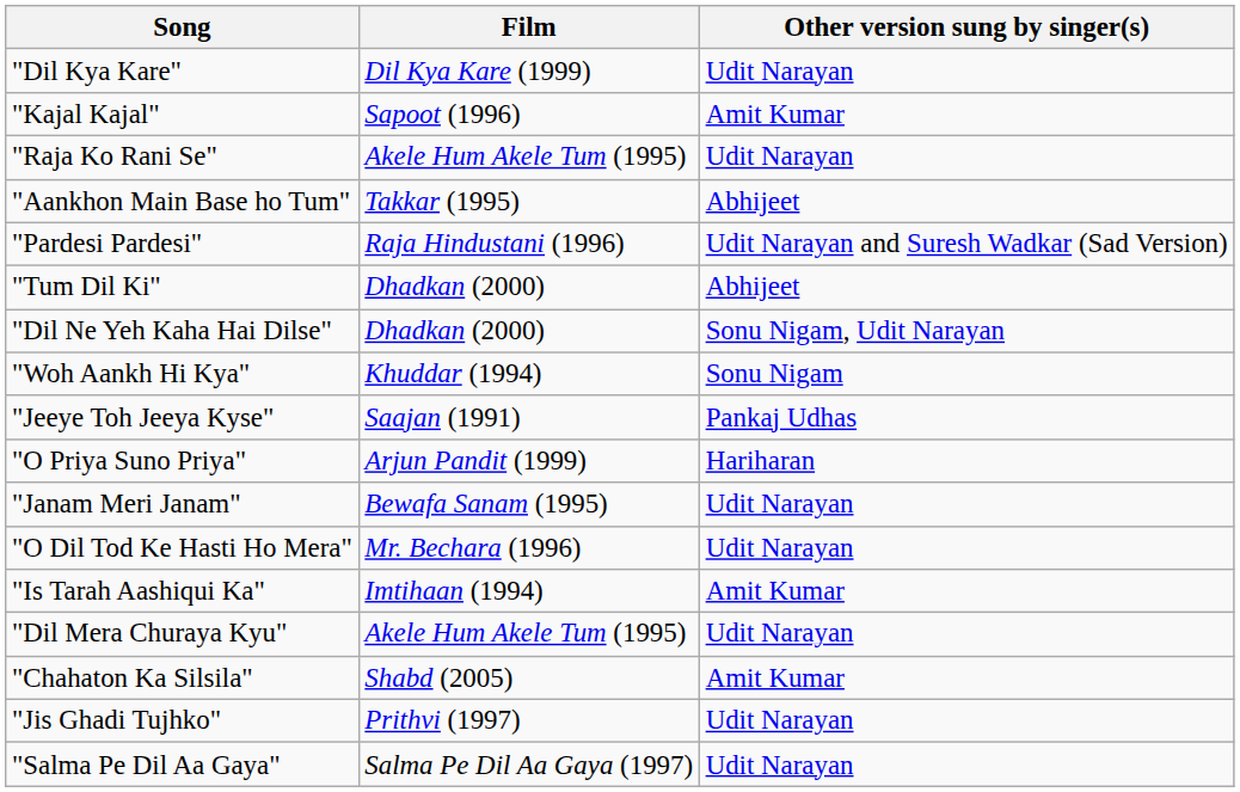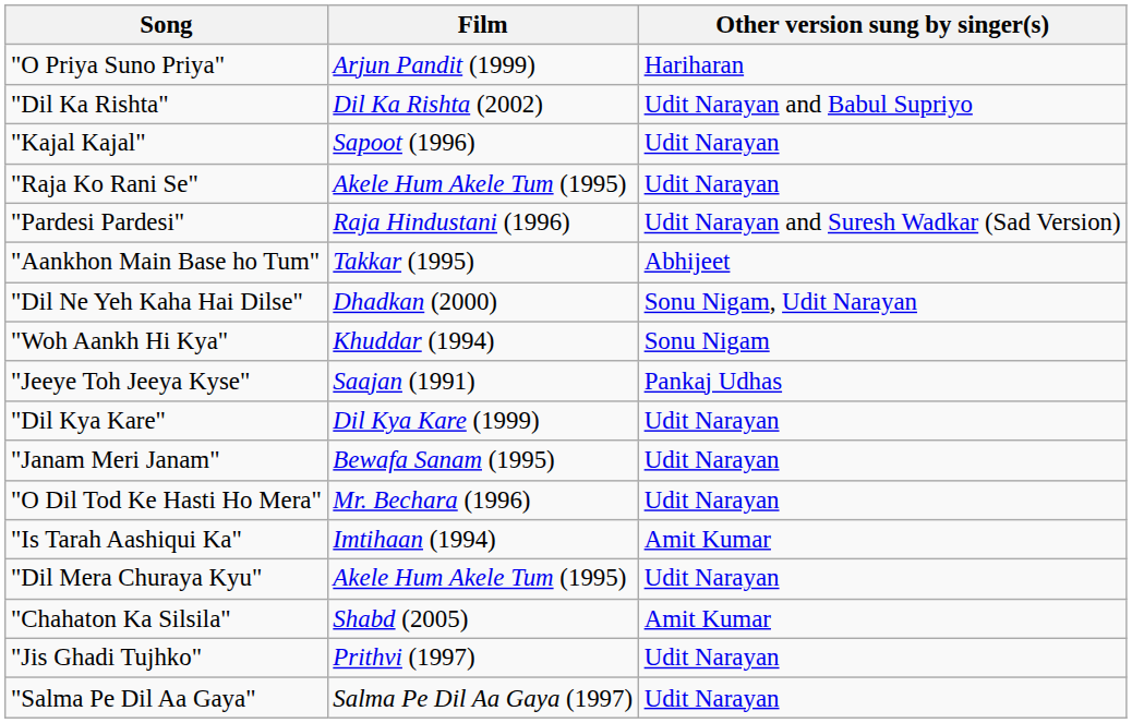 <table class="wikitable sortable">
 <tr>
 <th>Song</th>
 <th>Film</th>
 <th>Other version sung by singer(s)</th>
 </tr>
 <tr>
-<td>"Dil Kya Kare"</td>
-<td><em><a href='#'>Dil Kya Kare</a></em> (1999)</td>
-<td><a href='#'>Udit Narayan</a></td>
+<td>"O Priya Suno Priya"</td>
+<td><em><a href='#'>Arjun Pandit</a></em> (1999)</td>
+<td><a href='#'>Hariharan</a></td>
+</tr>
+<tr>
+<td>"Dil Ka Rishta"</td>
+<td><em><a href='#'>Dil Ka Rishta</a></em> (2002)</td>
+<td><a href='#'>Udit Narayan</a> and <a href='#'>Babul Supriyo</a></td>
 </tr>
 <tr>
 <td>"Kajal Kajal"</td>
 <td><em><a href='#'>Sapoot</a></em> (1996)</td>
-<td><a href='#'>Amit Kumar</a></td>
+<td><a href='#'>Udit Narayan</a></td>
 </tr>
 <tr>
 <td>"Raja Ko Rani Se"</td>
 <td><em><a href='#'>Akele Hum Akele Tum</a></em> (1995)</td>
 <td><a href='#'>Udit Narayan</a></td>
 </tr>
 <tr>
-<td>"Aankhon Main Base ho Tum"</td>
-<td><em><a href='#'>Takkar</a></em> (1995)</td>
-<td><a href='#'>Abhijeet</a></td>
-</tr>
-<tr>
 <td>"Pardesi Pardesi"</td>
 <td><em><a href='#'>Raja Hindustani</a></em> (1996)</td>
 <td><a href='#'>Udit Narayan</a> and <a href='#'>Suresh Wadkar</a> (Sad Version)</td>
 </tr>
 <tr>
-<td>"Tum Dil Ki"</td>
-<td><em><a href='#'>Dhadkan</a></em> (2000)</td>
+<td>"Aankhon Main Base ho Tum"</td>
+<td><em><a href='#'>Takkar</a></em> (1995)</td>
 <td><a href='#'>Abhijeet</a></td>
 </tr>
 <tr>
 <td>"Dil Ne Yeh Kaha Hai Dilse"</td>
 <td><em><a href='#'>Dhadkan</a></em> (2000)</td>
 <td><a href='#'>Sonu Nigam</a>, <a href='#'>Udit Narayan</a></td>
 </tr>
 <tr>
 <td>"Woh Aankh Hi Kya"</td>
 <td><em><a href='#'>Khuddar</a></em> (1994)</td>
 <td><a href='#'>Sonu Nigam</a></td>
 </tr>
 <tr>
 <td>"Jeeye Toh Jeeya Kyse"</td>
 <td><em><a href='#'>Saajan</a></em> (1991)</td>
 <td><a href='#'>Pankaj Udhas</a></td>
 </tr>
 <tr>
-<td>"O Priya Suno Priya"</td>
-<td><em><a href='#'>Arjun Pandit</a></em> (1999)</td>
-<td><a href='#'>Hariharan</a></td>
+<td>"Dil Kya Kare"</td>
+<td><em><a href='#'>Dil Kya Kare</a></em> (1999)</td>
+<td><a href='#'>Udit Narayan</a></td>
 </tr>
 <tr>
 <td>"Janam Meri Janam"</td>
 <td><em><a href='#'>Bewafa Sanam</a></em> (1995)</td>
 <td><a href='#'>Udit Narayan</a></td>
 </tr>
 <tr>
 <td>"O Dil Tod Ke Hasti Ho Mera"</td>
 <td><em><a href='#'>Mr. Bechara</a></em> (1996)</td>
 <td><a href='#'>Udit Narayan</a></td>
 </tr>
 <tr>
 <td>"Is Tarah Aashiqui Ka"</td>
 <td><em><a href='#'>Imtihaan</a></em> (1994)</td>
 <td><a href='#'>Amit Kumar</a></td>
 </tr>
 <tr>
 <td>"Dil Mera Churaya Kyu"</td>
 <td><em><a href='#'>Akele Hum Akele Tum</a></em> (1995)</td>
 <td><a href='#'>Udit Narayan</a></td>
 </tr>
 <tr>
 <td>"Chahaton Ka Silsila"</td>
 <td><em><a href='#'>Shabd</a></em> (2005)</td>
 <td><a href='#'>Amit Kumar</a></td>
 </tr>
 <tr>
 <td>"Jis Ghadi Tujhko"</td>
 <td><em><a href='#'>Prithvi</a></em> (1997)</td>
 <td><a href='#'>Udit Narayan</a></td>
 </tr>
 <tr>
 <td>"Salma Pe Dil Aa Gaya"</td>
 <td><em>Salma Pe Dil Aa Gaya</em> (1997)</td>
 <td><a href='#'>Udit Narayan</a></td>
 </tr>
 </table>
